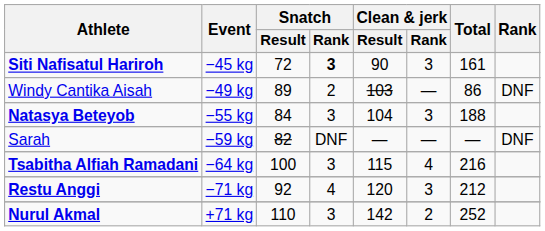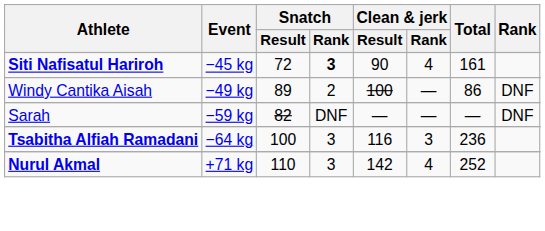 <table class="wikitable" style="font-size:90%">
 <tr>
 <th rowspan="2">Athlete</th>
 <th rowspan="2">Event</th>
 <th colspan="2">Snatch</th>
 <th colspan="2">Clean & jerk</th>
 <th rowspan="2">Total</th>
 <th rowspan="2">Rank</th>
 </tr>
 <tr style="font-size:95%">
 <th>Result</th>
 <th>Rank</th>
 <th>Result</th>
 <th>Rank</th>
 </tr>
 <tr>
 </tr>
 <tr align=center>
 <td align=left><strong><a href='#'>Siti Nafisatul Hariroh</a></strong></td>
 <td align=left><a href='#'>−45 kg</a></td>
 <td>72</td>
 <td><strong>3</strong></td>
 <td>90</td>
-<td>3</td>
+<td>4</td>
 <td>161</td>
 <td></td>
 </tr>
 <tr>
 </tr>
 <tr align=center>
 <td align=left><a href='#'>Windy Cantika Aisah</a></td>
 <td align=left><a href='#'>−49 kg</a></td>
 <td>89</td>
 <td>2</td>
-<td><s>103</s></td>
+<td><s>100</s></td>
 <td>—</td>
 <td>86</td>
 <td>DNF</td>
 </tr>
 <tr>
-</tr>
-<tr align=center>
-<td align=left><strong><a href='#'>Natasya Beteyob</a></strong></td>
-<td align=left><a href='#'>−55 kg</a></td>
-<td>84</td>
-<td>3</td>
-<td>104</td>
-<td>3</td>
-<td>188</td>
-<td></td>
 </tr>
 <tr>
 </tr>
 <tr align=center>
 <td align=left><a href='#'>Sarah</a></td>
 <td align=left><a href='#'>−59 kg</a></td>
 <td><s>82</s></td>
 <td>DNF</td>
 <td>—</td>
 <td>—</td>
 <td>—</td>
 <td>DNF</td>
 </tr>
 <tr>
 </tr>
 <tr align=center>
 <td align=left><strong><a href='#'>Tsabitha Alfiah Ramadani</a></strong></td>
 <td align=left><a href='#'>−64 kg</a></td>
 <td>100</td>
 <td>3</td>
-<td>115</td>
-<td>4</td>
-<td>216</td>
+<td>116</td>
+<td>3</td>
+<td>236</td>
 <td></td>
 </tr>
 <tr>
-</tr>
-<tr align=center>
-<td align=left><strong><a href='#'>Restu Anggi</a></strong></td>
-<td align=left><a href='#'>−71 kg</a></td>
-<td>92</td>
-<td>4</td>
-<td>120</td>
-<td>3</td>
-<td>212</td>
-<td></td>
 </tr>
 <tr>
 </tr>
 <tr align=center>
 <td align=left><strong><a href='#'>Nurul Akmal</a></strong></td>
 <td align=left><a href='#'>+71 kg</a></td>
 <td>110</td>
 <td>3</td>
 <td>142</td>
-<td>2</td>
+<td>4</td>
 <td>252</td>
 <td></td>
 </tr>
 </table>
